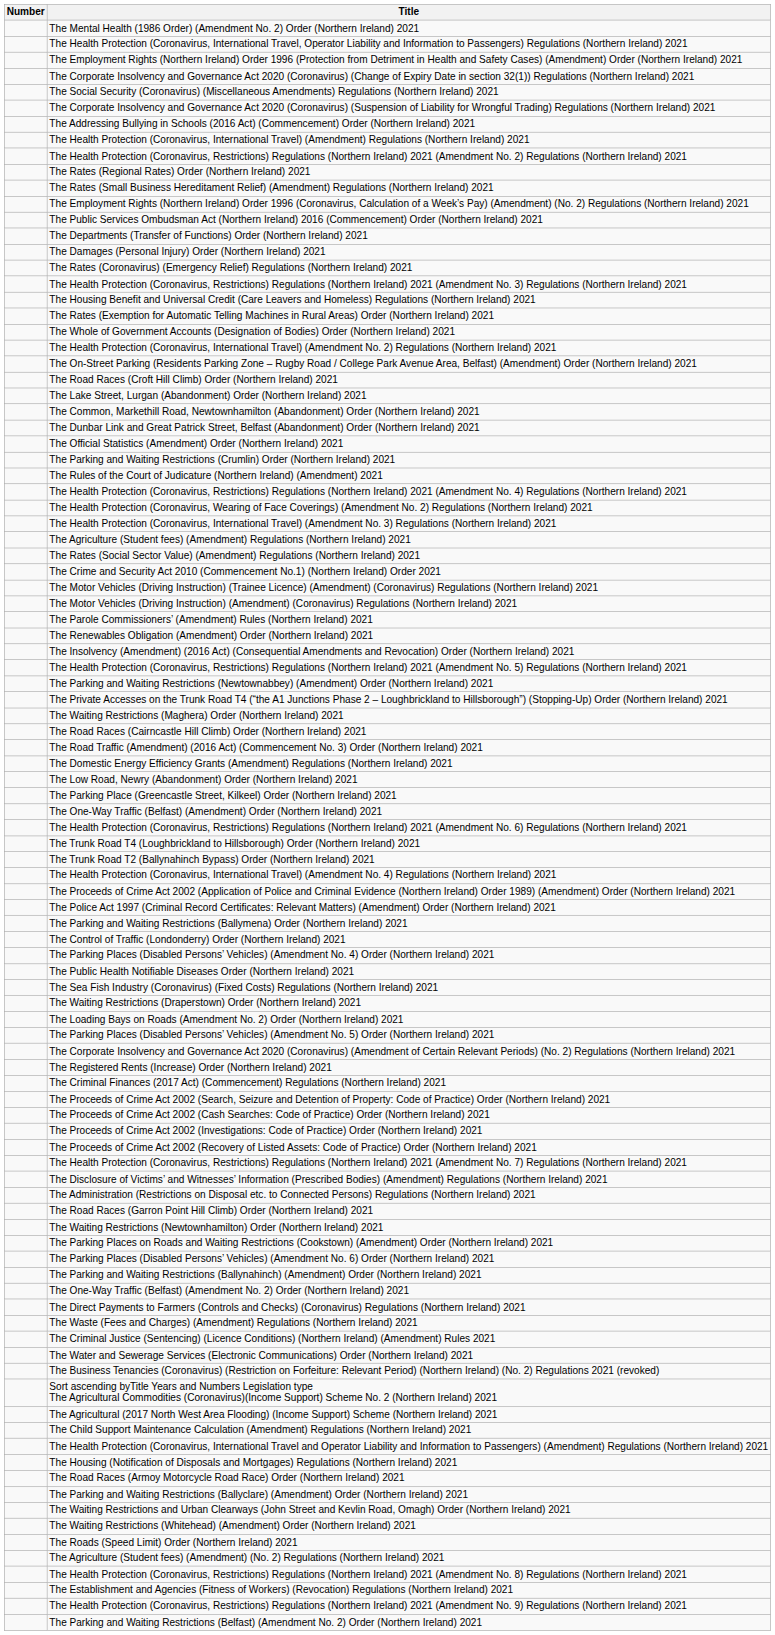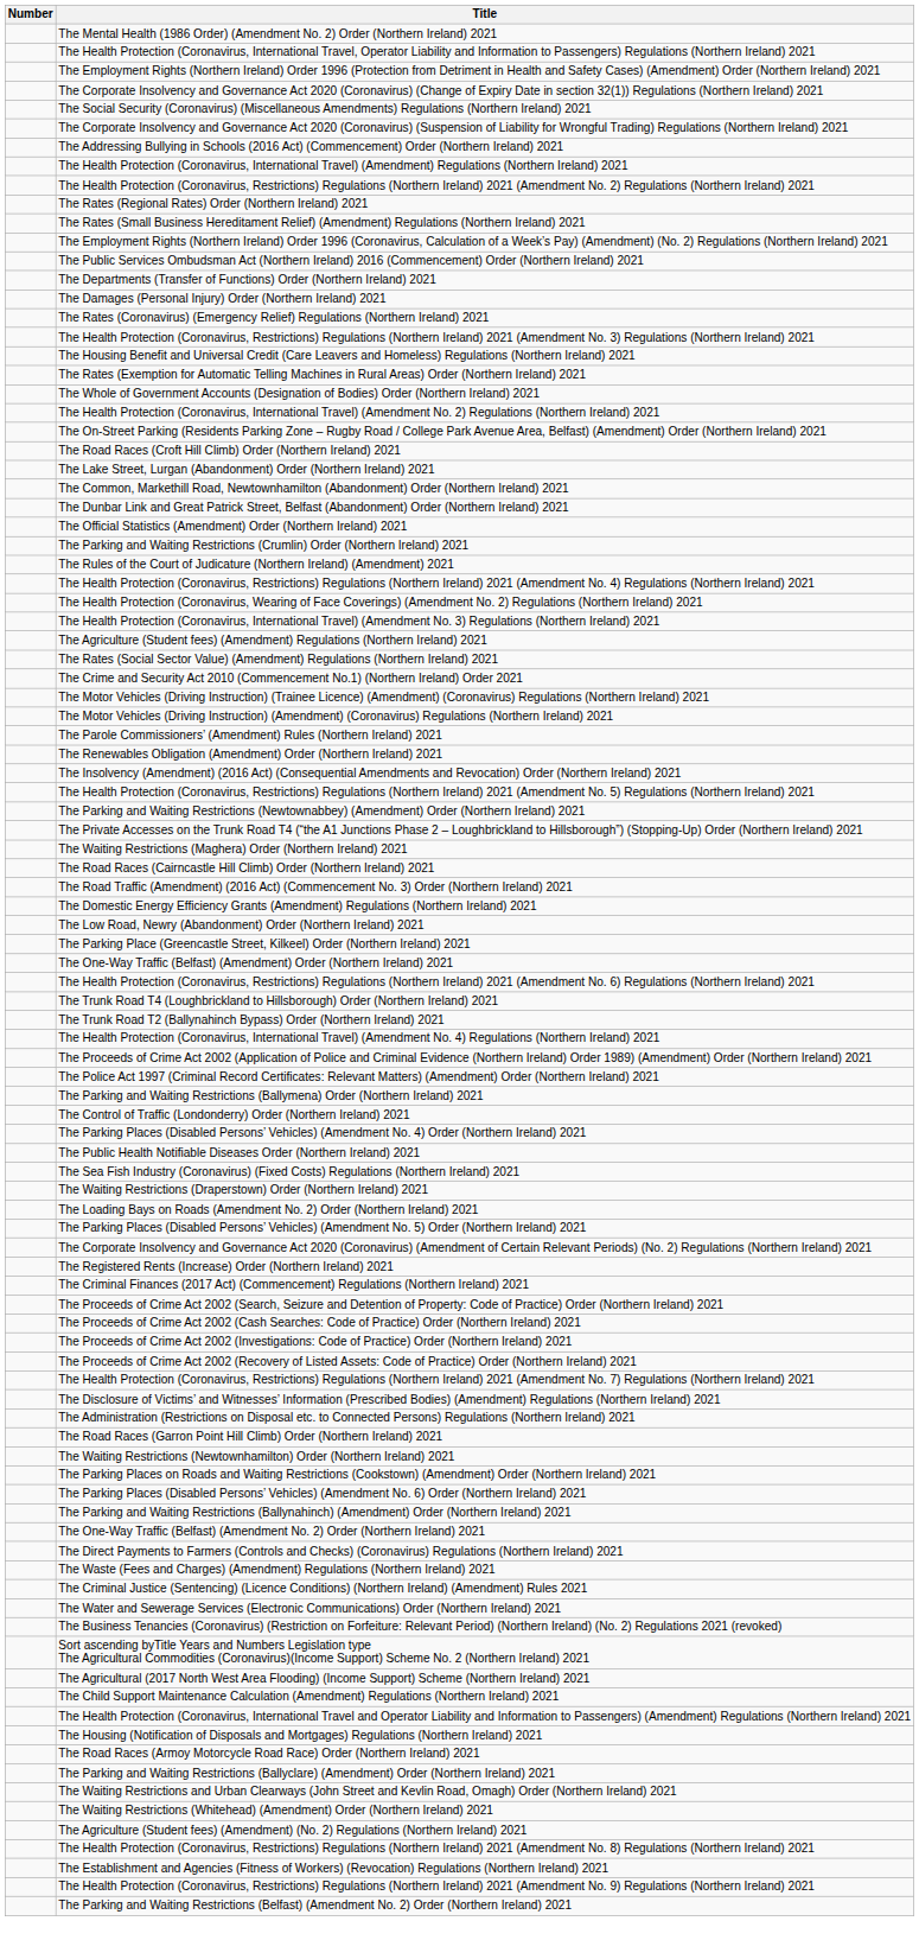 <table class="wikitable collapsible">
 <tr>
 <th>Number</th>
 <th>Title</th>
 </tr>
 <tr>
 <td></td>
 <td>The Mental Health (1986 Order) (Amendment No. 2) Order (Northern Ireland) 2021</td>
 </tr>
 <tr>
 <td></td>
 <td>The Health Protection (Coronavirus, International Travel, Operator Liability and Information to Passengers) Regulations (Northern Ireland) 2021</td>
 </tr>
 <tr>
 <td></td>
 <td>The Employment Rights (Northern Ireland) Order 1996 (Protection from Detriment in Health and Safety Cases) (Amendment) Order (Northern Ireland) 2021</td>
 </tr>
 <tr>
 <td></td>
 <td>The Corporate Insolvency and Governance Act 2020 (Coronavirus) (Change of Expiry Date in section 32(1)) Regulations (Northern Ireland) 2021</td>
 </tr>
 <tr>
 <td></td>
 <td>The Social Security (Coronavirus) (Miscellaneous Amendments) Regulations (Northern Ireland) 2021</td>
 </tr>
 <tr>
 <td></td>
 <td>The Corporate Insolvency and Governance Act 2020 (Coronavirus) (Suspension of Liability for Wrongful Trading) Regulations (Northern Ireland) 2021</td>
 </tr>
 <tr>
 <td></td>
 <td>The Addressing Bullying in Schools (2016 Act) (Commencement) Order (Northern Ireland) 2021</td>
 </tr>
 <tr>
 <td></td>
 <td>The Health Protection (Coronavirus, International Travel) (Amendment) Regulations (Northern Ireland) 2021</td>
 </tr>
 <tr>
 <td></td>
 <td>The Health Protection (Coronavirus, Restrictions) Regulations (Northern Ireland) 2021 (Amendment No. 2) Regulations (Northern Ireland) 2021</td>
 </tr>
 <tr>
 <td></td>
 <td>The Rates (Regional Rates) Order (Northern Ireland) 2021</td>
 </tr>
 <tr>
 <td></td>
 <td>The Rates (Small Business Hereditament Relief) (Amendment) Regulations (Northern Ireland) 2021</td>
 </tr>
 <tr>
 <td></td>
 <td>The Employment Rights (Northern Ireland) Order 1996 (Coronavirus, Calculation of a Week’s Pay) (Amendment) (No. 2) Regulations (Northern Ireland) 2021</td>
 </tr>
 <tr>
 <td></td>
 <td>The Public Services Ombudsman Act (Northern Ireland) 2016 (Commencement) Order (Northern Ireland) 2021</td>
 </tr>
 <tr>
 <td></td>
 <td>The Departments (Transfer of Functions) Order (Northern Ireland) 2021</td>
 </tr>
 <tr>
 <td></td>
 <td>The Damages (Personal Injury) Order (Northern Ireland) 2021</td>
 </tr>
 <tr>
 <td></td>
 <td>The Rates (Coronavirus) (Emergency Relief) Regulations (Northern Ireland) 2021</td>
 </tr>
 <tr>
 <td></td>
 <td>The Health Protection (Coronavirus, Restrictions) Regulations (Northern Ireland) 2021 (Amendment No. 3) Regulations (Northern Ireland) 2021</td>
 </tr>
 <tr>
 <td></td>
 <td>The Housing Benefit and Universal Credit (Care Leavers and Homeless) Regulations (Northern Ireland) 2021</td>
 </tr>
 <tr>
 <td></td>
 <td>The Rates (Exemption for Automatic Telling Machines in Rural Areas) Order (Northern Ireland) 2021</td>
 </tr>
 <tr>
 <td></td>
 <td>The Whole of Government Accounts (Designation of Bodies) Order (Northern Ireland) 2021</td>
 </tr>
 <tr>
 <td></td>
 <td>The Health Protection (Coronavirus, International Travel) (Amendment No. 2) Regulations (Northern Ireland) 2021</td>
 </tr>
 <tr>
 <td></td>
 <td>The On-Street Parking (Residents Parking Zone – Rugby Road / College Park Avenue Area, Belfast) (Amendment) Order (Northern Ireland) 2021</td>
 </tr>
 <tr>
 <td></td>
 <td>The Road Races (Croft Hill Climb) Order (Northern Ireland) 2021</td>
 </tr>
 <tr>
 <td></td>
 <td>The Lake Street, Lurgan (Abandonment) Order (Northern Ireland) 2021</td>
 </tr>
 <tr>
 <td></td>
 <td>The Common, Markethill Road, Newtownhamilton (Abandonment) Order (Northern Ireland) 2021</td>
 </tr>
 <tr>
 <td></td>
 <td>The Dunbar Link and Great Patrick Street, Belfast (Abandonment) Order (Northern Ireland) 2021</td>
 </tr>
 <tr>
 <td></td>
 <td>The Official Statistics (Amendment) Order (Northern Ireland) 2021</td>
 </tr>
 <tr>
 <td></td>
 <td>The Parking and Waiting Restrictions (Crumlin) Order (Northern Ireland) 2021</td>
 </tr>
 <tr>
 <td></td>
 <td>The Rules of the Court of Judicature (Northern Ireland) (Amendment) 2021</td>
 </tr>
 <tr>
 <td></td>
 <td>The Health Protection (Coronavirus, Restrictions) Regulations (Northern Ireland) 2021 (Amendment No. 4) Regulations (Northern Ireland) 2021</td>
 </tr>
 <tr>
 <td></td>
 <td>The Health Protection (Coronavirus, Wearing of Face Coverings) (Amendment No. 2) Regulations (Northern Ireland) 2021</td>
 </tr>
 <tr>
 <td></td>
 <td>The Health Protection (Coronavirus, International Travel) (Amendment No. 3) Regulations (Northern Ireland) 2021</td>
 </tr>
 <tr>
 <td></td>
 <td>The Agriculture (Student fees) (Amendment) Regulations (Northern Ireland) 2021</td>
 </tr>
 <tr>
 <td></td>
 <td>The Rates (Social Sector Value) (Amendment) Regulations (Northern Ireland) 2021</td>
 </tr>
 <tr>
 <td></td>
 <td>The Crime and Security Act 2010 (Commencement No.1) (Northern Ireland) Order 2021</td>
 </tr>
 <tr>
 <td></td>
 <td>The Motor Vehicles (Driving Instruction) (Trainee Licence) (Amendment) (Coronavirus) Regulations (Northern Ireland) 2021</td>
 </tr>
 <tr>
 <td></td>
 <td>The Motor Vehicles (Driving Instruction) (Amendment) (Coronavirus) Regulations (Northern Ireland) 2021</td>
 </tr>
 <tr>
 <td></td>
 <td>The Parole Commissioners’ (Amendment) Rules (Northern Ireland) 2021</td>
 </tr>
 <tr>
 <td></td>
 <td>The Renewables Obligation (Amendment) Order (Northern Ireland) 2021</td>
 </tr>
 <tr>
 <td></td>
 <td>The Insolvency (Amendment) (2016 Act) (Consequential Amendments and Revocation) Order (Northern Ireland) 2021</td>
 </tr>
 <tr>
 <td></td>
 <td>The Health Protection (Coronavirus, Restrictions) Regulations (Northern Ireland) 2021 (Amendment No. 5) Regulations (Northern Ireland) 2021</td>
 </tr>
 <tr>
 <td></td>
 <td>The Parking and Waiting Restrictions (Newtownabbey) (Amendment) Order (Northern Ireland) 2021</td>
 </tr>
 <tr>
 <td></td>
 <td>The Private Accesses on the Trunk Road T4 (“the A1 Junctions Phase 2 – Loughbrickland to Hillsborough”) (Stopping-Up) Order (Northern Ireland) 2021</td>
 </tr>
 <tr>
 <td></td>
 <td>The Waiting Restrictions (Maghera) Order (Northern Ireland) 2021</td>
 </tr>
 <tr>
 <td></td>
 <td>The Road Races (Cairncastle Hill Climb) Order (Northern Ireland) 2021</td>
 </tr>
 <tr>
 <td></td>
 <td>The Road Traffic (Amendment) (2016 Act) (Commencement No. 3) Order (Northern Ireland) 2021</td>
 </tr>
 <tr>
 <td></td>
 <td>The Domestic Energy Efficiency Grants (Amendment) Regulations (Northern Ireland) 2021</td>
 </tr>
 <tr>
 <td></td>
 <td>The Low Road, Newry (Abandonment) Order (Northern Ireland) 2021</td>
 </tr>
 <tr>
 <td></td>
 <td>The Parking Place (Greencastle Street, Kilkeel) Order (Northern Ireland) 2021</td>
 </tr>
 <tr>
 <td></td>
 <td>The One-Way Traffic (Belfast) (Amendment) Order (Northern Ireland) 2021</td>
 </tr>
 <tr>
 <td></td>
 <td>The Health Protection (Coronavirus, Restrictions) Regulations (Northern Ireland) 2021 (Amendment No. 6) Regulations (Northern Ireland) 2021</td>
 </tr>
 <tr>
 <td></td>
 <td>The Trunk Road T4 (Loughbrickland to Hillsborough) Order (Northern Ireland) 2021</td>
 </tr>
 <tr>
 <td></td>
 <td>The Trunk Road T2 (Ballynahinch Bypass) Order (Northern Ireland) 2021</td>
 </tr>
 <tr>
 <td></td>
 <td>The Health Protection (Coronavirus, International Travel) (Amendment No. 4) Regulations (Northern Ireland) 2021</td>
 </tr>
 <tr>
 <td></td>
 <td>The Proceeds of Crime Act 2002 (Application of Police and Criminal Evidence (Northern Ireland) Order 1989) (Amendment) Order (Northern Ireland) 2021</td>
 </tr>
 <tr>
 <td></td>
 <td>The Police Act 1997 (Criminal Record Certificates: Relevant Matters) (Amendment) Order (Northern Ireland) 2021</td>
 </tr>
 <tr>
 <td></td>
 <td>The Parking and Waiting Restrictions (Ballymena) Order (Northern Ireland) 2021</td>
 </tr>
 <tr>
 <td></td>
 <td>The Control of Traffic (Londonderry) Order (Northern Ireland) 2021</td>
 </tr>
 <tr>
 <td></td>
 <td>The Parking Places (Disabled Persons’ Vehicles) (Amendment No. 4) Order (Northern Ireland) 2021</td>
 </tr>
 <tr>
 <td></td>
 <td>The Public Health Notifiable Diseases Order (Northern Ireland) 2021</td>
 </tr>
 <tr>
 <td></td>
 <td>The Sea Fish Industry (Coronavirus) (Fixed Costs) Regulations (Northern Ireland) 2021</td>
 </tr>
 <tr>
 <td></td>
 <td>The Waiting Restrictions (Draperstown) Order (Northern Ireland) 2021</td>
 </tr>
 <tr>
 <td></td>
 <td>The Loading Bays on Roads (Amendment No. 2) Order (Northern Ireland) 2021</td>
 </tr>
 <tr>
 <td></td>
 <td>The Parking Places (Disabled Persons’ Vehicles) (Amendment No. 5) Order (Northern Ireland) 2021</td>
 </tr>
 <tr>
 <td></td>
 <td>The Corporate Insolvency and Governance Act 2020 (Coronavirus) (Amendment of Certain Relevant Periods) (No. 2) Regulations (Northern Ireland) 2021</td>
 </tr>
 <tr>
 <td></td>
 <td>The Registered Rents (Increase) Order (Northern Ireland) 2021</td>
 </tr>
 <tr>
 <td></td>
 <td>The Criminal Finances (2017 Act) (Commencement) Regulations (Northern Ireland) 2021</td>
 </tr>
 <tr>
 <td></td>
 <td>The Proceeds of Crime Act 2002 (Search, Seizure and Detention of Property: Code of Practice) Order (Northern Ireland) 2021</td>
 </tr>
 <tr>
 <td></td>
 <td>The Proceeds of Crime Act 2002 (Cash Searches: Code of Practice) Order (Northern Ireland) 2021</td>
 </tr>
 <tr>
 <td></td>
 <td>The Proceeds of Crime Act 2002 (Investigations: Code of Practice) Order (Northern Ireland) 2021</td>
 </tr>
 <tr>
 <td></td>
 <td>The Proceeds of Crime Act 2002 (Recovery of Listed Assets: Code of Practice) Order (Northern Ireland) 2021</td>
 </tr>
 <tr>
 <td></td>
 <td>The Health Protection (Coronavirus, Restrictions) Regulations (Northern Ireland) 2021 (Amendment No. 7) Regulations (Northern Ireland) 2021</td>
 </tr>
 <tr>
 <td></td>
 <td>The Disclosure of Victims’ and Witnesses’ Information (Prescribed Bodies) (Amendment) Regulations (Northern Ireland) 2021</td>
 </tr>
 <tr>
 <td></td>
 <td>The Administration (Restrictions on Disposal etc. to Connected Persons) Regulations (Northern Ireland) 2021</td>
 </tr>
 <tr>
 <td></td>
 <td>The Road Races (Garron Point Hill Climb) Order (Northern Ireland) 2021</td>
 </tr>
 <tr>
 <td></td>
 <td>The Waiting Restrictions (Newtownhamilton) Order (Northern Ireland) 2021</td>
 </tr>
 <tr>
 <td></td>
 <td>The Parking Places on Roads and Waiting Restrictions (Cookstown) (Amendment) Order (Northern Ireland) 2021</td>
 </tr>
 <tr>
 <td></td>
 <td>The Parking Places (Disabled Persons’ Vehicles) (Amendment No. 6) Order (Northern Ireland) 2021</td>
 </tr>
 <tr>
 <td></td>
 <td>The Parking and Waiting Restrictions (Ballynahinch) (Amendment) Order (Northern Ireland) 2021</td>
 </tr>
 <tr>
 <td></td>
 <td>The One-Way Traffic (Belfast) (Amendment No. 2) Order (Northern Ireland) 2021</td>
 </tr>
 <tr>
 <td></td>
 <td>The Direct Payments to Farmers (Controls and Checks) (Coronavirus) Regulations (Northern Ireland) 2021</td>
 </tr>
 <tr>
 <td></td>
 <td>The Waste (Fees and Charges) (Amendment) Regulations (Northern Ireland) 2021</td>
 </tr>
 <tr>
 <td></td>
 <td>The Criminal Justice (Sentencing) (Licence Conditions) (Northern Ireland) (Amendment) Rules 2021</td>
 </tr>
 <tr>
 <td></td>
 <td>The Water and Sewerage Services (Electronic Communications) Order (Northern Ireland) 2021</td>
 </tr>
 <tr>
 <td></td>
 <td>The Business Tenancies (Coronavirus) (Restriction on Forfeiture: Relevant Period) (Northern Ireland) (No. 2) Regulations 2021 (revoked)</td>
 </tr>
 <tr>
 <td></td>
 <td>Sort ascending byTitle	Years and Numbers	Legislation type<br>The Agricultural Commodities (Coronavirus)(Income Support) Scheme No. 2 (Northern Ireland) 2021</td>
 </tr>
 <tr>
 <td></td>
 <td>The Agricultural (2017 North West Area Flooding) (Income Support) Scheme (Northern Ireland) 2021</td>
 </tr>
 <tr>
 <td></td>
 <td>The Child Support Maintenance Calculation (Amendment) Regulations (Northern Ireland) 2021</td>
 </tr>
 <tr>
 <td></td>
 <td>The Health Protection (Coronavirus, International Travel and Operator Liability and Information to Passengers) (Amendment) Regulations (Northern Ireland) 2021</td>
 </tr>
 <tr>
 <td></td>
 <td>The Housing (Notification of Disposals and Mortgages) Regulations (Northern Ireland) 2021</td>
 </tr>
 <tr>
 <td></td>
 <td>The Road Races (Armoy Motorcycle Road Race) Order (Northern Ireland) 2021</td>
 </tr>
 <tr>
 <td></td>
 <td>The Parking and Waiting Restrictions (Ballyclare) (Amendment) Order (Northern Ireland) 2021</td>
 </tr>
 <tr>
 <td></td>
 <td>The Waiting Restrictions and Urban Clearways (John Street and Kevlin Road, Omagh) Order (Northern Ireland) 2021</td>
 </tr>
 <tr>
 <td></td>
 <td>The Waiting Restrictions (Whitehead) (Amendment) Order (Northern Ireland) 2021</td>
 </tr>
 <tr>
 <td></td>
-<td>The Roads (Speed Limit) Order (Northern Ireland) 2021</td>
-</tr>
-<tr>
-<td></td>
 <td>The Agriculture (Student fees) (Amendment) (No. 2) Regulations (Northern Ireland) 2021</td>
 </tr>
 <tr>
 <td></td>
 <td>The Health Protection (Coronavirus, Restrictions) Regulations (Northern Ireland) 2021 (Amendment No. 8) Regulations (Northern Ireland) 2021</td>
 </tr>
 <tr>
 <td></td>
 <td>The Establishment and Agencies (Fitness of Workers) (Revocation) Regulations (Northern Ireland) 2021</td>
 </tr>
 <tr>
 <td></td>
 <td>The Health Protection (Coronavirus, Restrictions) Regulations (Northern Ireland) 2021 (Amendment No. 9) Regulations (Northern Ireland) 2021</td>
 </tr>
 <tr>
 <td></td>
 <td>The Parking and Waiting Restrictions (Belfast) (Amendment No. 2) Order (Northern Ireland) 2021</td>
 </tr>
 </table>
